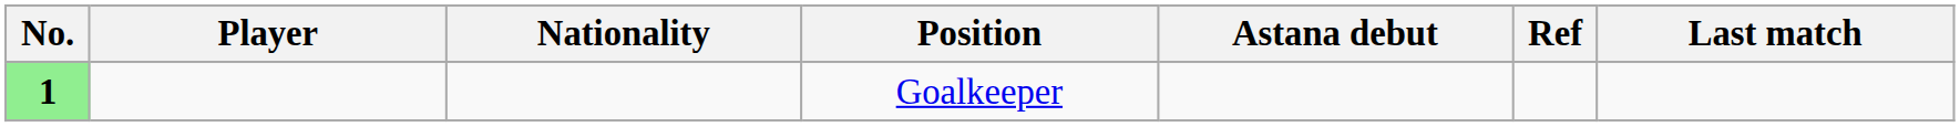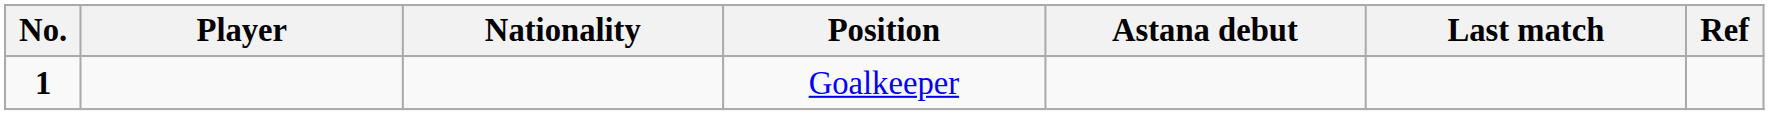 <table class="wikitable" style="font-size:100%; text-align: center;">
 <tr>
 <th style="width:30px;">No.</th>
 <th style="width:150px;">Player</th>
 <th style="width:150px;">Nationality</th>
 <th style="width:150px;">Position</th>
 <th style="width:150px;">Astana debut</th>
+<th style="width:150px;">Last match</th>
 <th style="width:30px;">Ref</th>
-<th style="width:150px;">Last match</th>
 </tr>
 <tr>
-<td style="background: lightgreen;"><strong>1</strong></td>
+<td><strong>1</strong></td>
 <td align=left></td>
 <td align=left></td>
 <td><a href='#'>Goalkeeper</a></td>
 <td></td>
 <td></td>
 <td></td>
 </tr>
 </table>
